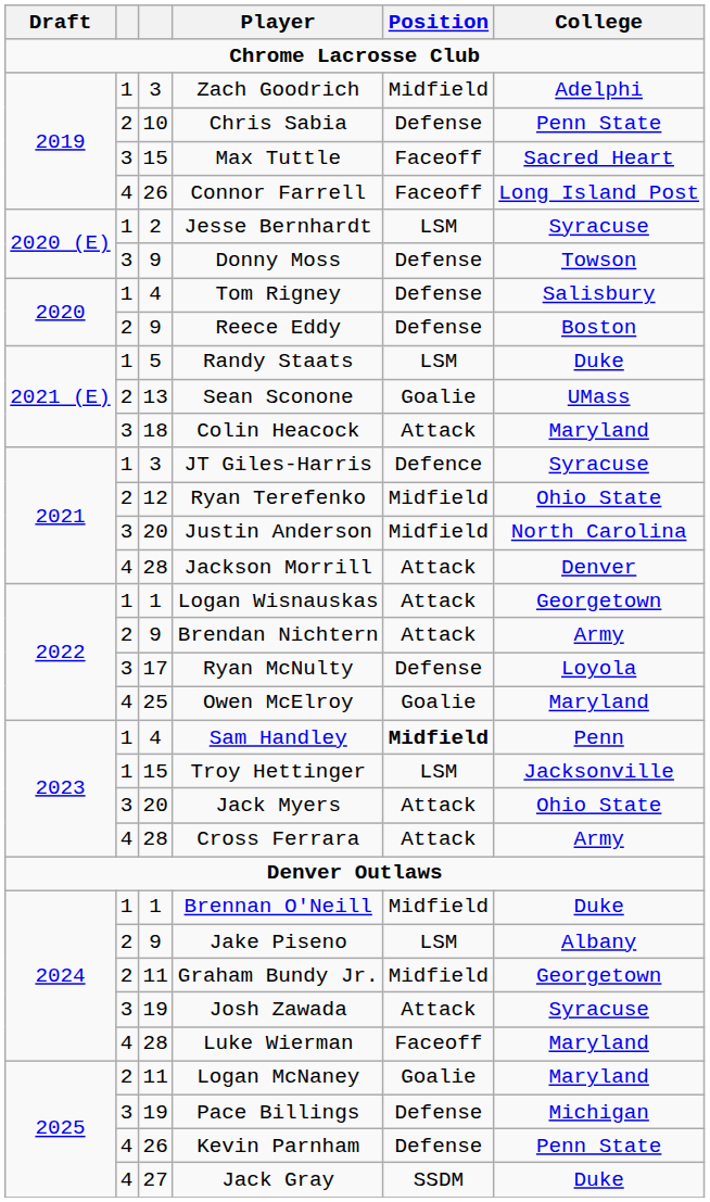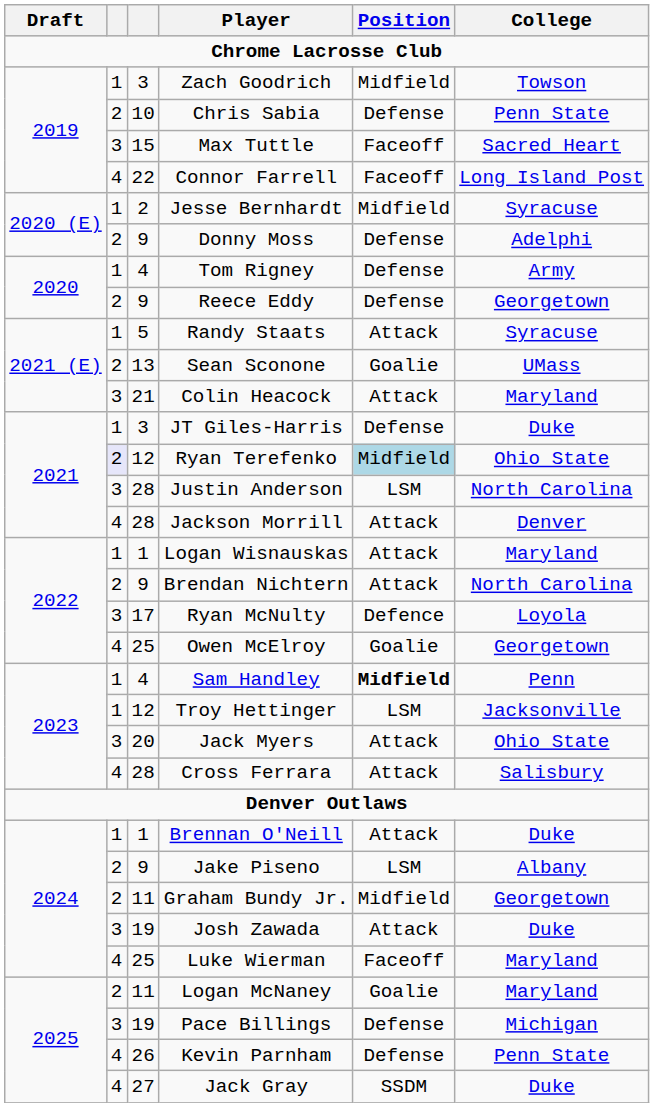 <table class="wikitable" style="text-align:center;">
 <tr>
 <th>Draft</th>
 <th></th>
 <th></th>
 <th>Player</th>
 <th><a href='#'>Position</a></th>
 <th>College</th>
 </tr>
 <tr>
 <td colspan="6" align="center"><strong>Chrome Lacrosse Club</strong></td>
 </tr>
 <tr>
 <td rowspan="4"><a href='#'>2019</a></td>
 <td>1</td>
 <td>3</td>
 <td>Zach Goodrich</td>
 <td>Midfield</td>
-<td><a href='#'>Adelphi</a></td>
+<td><a href='#'>Towson</a></td>
 </tr>
 <tr>
 <td>2</td>
 <td>10</td>
 <td>Chris Sabia</td>
 <td>Defense</td>
 <td><a href='#'>Penn State</a></td>
 </tr>
 <tr>
 <td>3</td>
 <td>15</td>
 <td>Max Tuttle</td>
 <td>Faceoff</td>
 <td><a href='#'>Sacred Heart</a></td>
 </tr>
 <tr>
 <td>4</td>
-<td>26</td>
+<td>22</td>
 <td>Connor Farrell</td>
 <td>Faceoff</td>
 <td><a href='#'>Long Island Post</a></td>
 </tr>
 <tr>
 <td rowspan="2"><a href='#'>2020 (E)</a></td>
 <td>1</td>
 <td>2</td>
 <td>Jesse Bernhardt</td>
-<td>LSM</td>
+<td>Midfield</td>
 <td><a href='#'>Syracuse</a></td>
 </tr>
 <tr>
-<td>3</td>
+<td>2</td>
 <td>9</td>
 <td>Donny Moss</td>
 <td>Defense</td>
-<td><a href='#'>Towson</a></td>
+<td><a href='#'>Adelphi</a></td>
 </tr>
 <tr>
 <td rowspan="2"><a href='#'>2020</a></td>
 <td>1</td>
 <td>4</td>
 <td>Tom Rigney</td>
 <td>Defense</td>
-<td><a href='#'>Salisbury</a></td>
+<td><a href='#'>Army</a></td>
 </tr>
 <tr>
 <td>2</td>
 <td>9</td>
 <td>Reece Eddy</td>
 <td>Defense</td>
-<td><a href='#'>Boston</a></td>
+<td><a href='#'>Georgetown</a></td>
 </tr>
 <tr>
 <td rowspan="3"><a href='#'>2021 (E)</a></td>
 <td>1</td>
 <td>5</td>
 <td>Randy Staats</td>
-<td>LSM</td>
-<td><a href='#'>Duke</a></td>
+<td>Attack</td>
+<td><a href='#'>Syracuse</a></td>
 </tr>
 <tr>
 <td>2</td>
 <td>13</td>
 <td>Sean Sconone</td>
 <td>Goalie</td>
 <td><a href='#'>UMass</a></td>
 </tr>
 <tr>
 <td>3</td>
-<td>18</td>
+<td>21</td>
 <td>Colin Heacock</td>
 <td>Attack</td>
 <td><a href='#'>Maryland</a></td>
 </tr>
 <tr>
 <td rowspan="4"><a href='#'>2021</a></td>
 <td>1</td>
 <td>3</td>
 <td>JT Giles-Harris</td>
-<td>Defence</td>
-<td><a href='#'>Syracuse</a></td>
+<td>Defense</td>
+<td><a href='#'>Duke</a></td>
 </tr>
 <tr>
-<td>2</td>
+<td style="background: lavender;">2</td>
 <td>12</td>
 <td>Ryan Terefenko</td>
-<td>Midfield</td>
+<td style="background: lightblue;">Midfield</td>
 <td><a href='#'>Ohio State</a></td>
 </tr>
 <tr>
 <td>3</td>
-<td>20</td>
+<td>28</td>
 <td>Justin Anderson</td>
-<td>Midfield</td>
+<td>LSM</td>
 <td><a href='#'>North Carolina</a></td>
 </tr>
 <tr>
 <td>4</td>
 <td>28</td>
 <td>Jackson Morrill</td>
 <td>Attack</td>
 <td><a href='#'>Denver</a></td>
 </tr>
 <tr>
 <td rowspan="4"><a href='#'>2022</a></td>
 <td>1</td>
 <td>1</td>
 <td>Logan Wisnauskas</td>
 <td>Attack</td>
-<td><a href='#'>Georgetown</a></td>
+<td><a href='#'>Maryland</a></td>
 </tr>
 <tr>
 <td>2</td>
 <td>9</td>
 <td>Brendan Nichtern</td>
 <td>Attack</td>
-<td><a href='#'>Army</a></td>
+<td><a href='#'>North Carolina</a></td>
 </tr>
 <tr>
 <td>3</td>
 <td>17</td>
 <td>Ryan McNulty</td>
-<td>Defense</td>
+<td>Defence</td>
 <td><a href='#'>Loyola</a></td>
 </tr>
 <tr>
 <td>4</td>
 <td>25</td>
 <td>Owen McElroy</td>
 <td>Goalie</td>
-<td><a href='#'>Maryland</a></td>
+<td><a href='#'>Georgetown</a></td>
 </tr>
 <tr>
 <td rowspan="4"><a href='#'>2023</a></td>
 <td>1</td>
 <td>4</td>
 <td><a href='#'>Sam Handley</a></td>
 <td><strong>Midfield</strong></td>
 <td><a href='#'>Penn</a></td>
 </tr>
 <tr>
 <td>1</td>
-<td>15</td>
+<td>12</td>
 <td>Troy Hettinger</td>
 <td>LSM</td>
 <td><a href='#'>Jacksonville</a></td>
 </tr>
 <tr>
 <td>3</td>
 <td>20</td>
 <td>Jack Myers</td>
 <td>Attack</td>
 <td><a href='#'>Ohio State</a></td>
 </tr>
 <tr>
 <td>4</td>
 <td>28</td>
 <td>Cross Ferrara</td>
 <td>Attack</td>
-<td><a href='#'>Army</a></td>
+<td><a href='#'>Salisbury</a></td>
 </tr>
 <tr>
 <td colspan="6" align="center"><strong>Denver Outlaws</strong></td>
 </tr>
 <tr>
 <td rowspan="5"><a href='#'>2024</a></td>
 <td>1</td>
 <td>1</td>
 <td><a href='#'>Brennan O'Neill</a></td>
-<td>Midfield</td>
+<td>Attack</td>
 <td><a href='#'>Duke</a></td>
 </tr>
 <tr>
 <td>2</td>
 <td>9</td>
 <td>Jake Piseno</td>
 <td>LSM</td>
 <td><a href='#'>Albany</a></td>
 </tr>
 <tr>
 <td>2</td>
 <td>11</td>
 <td>Graham Bundy Jr.</td>
 <td>Midfield</td>
 <td><a href='#'>Georgetown</a></td>
 </tr>
 <tr>
 <td>3</td>
 <td>19</td>
 <td>Josh Zawada</td>
 <td>Attack</td>
-<td><a href='#'>Syracuse</a></td>
+<td><a href='#'>Duke</a></td>
 </tr>
 <tr>
 <td>4</td>
-<td>28</td>
+<td>25</td>
 <td>Luke Wierman</td>
 <td>Faceoff</td>
 <td><a href='#'>Maryland</a></td>
 </tr>
 <tr>
 <td rowspan="5"><a href='#'> 2025</a></td>
 <td>2</td>
 <td>11</td>
 <td>Logan McNaney</td>
 <td>Goalie</td>
 <td><a href='#'>Maryland</a></td>
 </tr>
 <tr>
 <td>3</td>
 <td>19</td>
 <td>Pace Billings</td>
 <td>Defense</td>
 <td><a href='#'>Michigan</a></td>
 </tr>
 <tr>
 <td>4</td>
 <td>26</td>
 <td>Kevin Parnham</td>
 <td>Defense</td>
 <td><a href='#'>Penn State</a></td>
 </tr>
 <tr>
 <td>4</td>
 <td>27</td>
 <td>Jack Gray</td>
 <td>SSDM</td>
 <td><a href='#'>Duke</a></td>
 </tr>
 </table>
